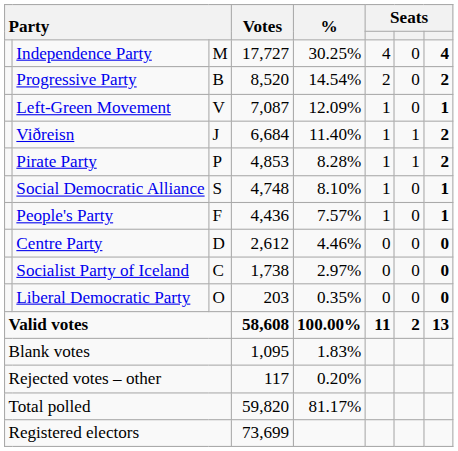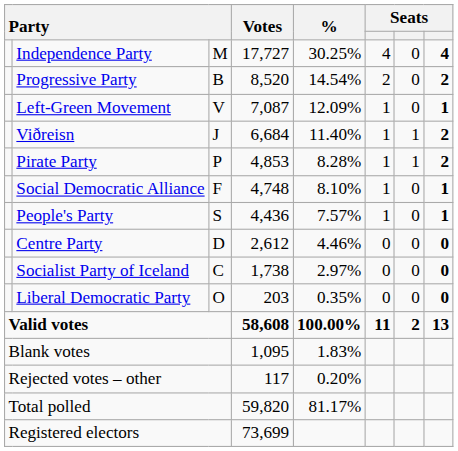 <table class="wikitable" border="1" style="text-align:right;">
 <tr>
 <th style="text-align:left;" valign=bottom rowspan=2 colspan=3>Party</th>
 <th align=center valign=bottom rowspan=2 width="50">Votes</th>
 <th align=center valign=bottom rowspan=2 width="50">%</th>
 <th colspan=3>Seats</th>
 </tr>
 <tr>
 <th align=center valign=bottom width="20"><small></small></th>
 <th align=center valign=bottom width="20"><small><a href='#'></a></small></th>
 <th align=center valign=bottom width="20"><small></small></th>
 </tr>
 <tr>
 <td></td>
 <td align=left><a href='#'>Independence Party</a></td>
 <td align=left>M</td>
 <td>17,727</td>
 <td>30.25%</td>
 <td>4</td>
 <td>0</td>
 <td><strong>4</strong></td>
 </tr>
 <tr>
 <td></td>
 <td align=left><a href='#'>Progressive Party</a></td>
 <td align=left>B</td>
 <td>8,520</td>
 <td>14.54%</td>
 <td>2</td>
 <td>0</td>
 <td><strong>2</strong></td>
 </tr>
 <tr>
 <td></td>
 <td align=left><a href='#'>Left-Green Movement</a></td>
 <td align=left>V</td>
 <td>7,087</td>
 <td>12.09%</td>
 <td>1</td>
 <td>0</td>
 <td><strong>1</strong></td>
 </tr>
 <tr>
 <td></td>
 <td align=left><a href='#'>Viðreisn</a></td>
 <td align=left>J</td>
 <td>6,684</td>
 <td>11.40%</td>
 <td>1</td>
 <td>1</td>
 <td><strong>2</strong></td>
 </tr>
 <tr>
 <td></td>
 <td align=left><a href='#'>Pirate Party</a></td>
 <td align=left>P</td>
 <td>4,853</td>
 <td>8.28%</td>
 <td>1</td>
 <td>1</td>
 <td><strong>2</strong></td>
 </tr>
 <tr>
 <td></td>
 <td align=left style="white-space: nowrap;"><a href='#'>Social Democratic Alliance</a></td>
-<td align=left>S</td>
+<td align=left>F</td>
 <td>4,748</td>
 <td>8.10%</td>
 <td>1</td>
 <td>0</td>
 <td><strong>1</strong></td>
 </tr>
 <tr>
 <td></td>
 <td align=left><a href='#'>People's Party</a></td>
-<td align=left>F</td>
+<td align=left>S</td>
 <td>4,436</td>
 <td>7.57%</td>
 <td>1</td>
 <td>0</td>
 <td><strong>1</strong></td>
 </tr>
 <tr>
 <td></td>
 <td align=left><a href='#'>Centre Party</a></td>
 <td align=left>D</td>
 <td>2,612</td>
 <td>4.46%</td>
 <td>0</td>
 <td>0</td>
 <td><strong>0</strong></td>
 </tr>
 <tr>
 <td></td>
 <td align=left><a href='#'>Socialist Party of Iceland</a></td>
 <td align=left>C</td>
 <td>1,738</td>
 <td>2.97%</td>
 <td>0</td>
 <td>0</td>
 <td><strong>0</strong></td>
 </tr>
 <tr>
 <td></td>
 <td align=left><a href='#'>Liberal Democratic Party</a></td>
 <td align=left>O</td>
 <td>203</td>
 <td>0.35%</td>
 <td>0</td>
 <td>0</td>
 <td><strong>0</strong></td>
 </tr>
 <tr style="font-weight:bold">
 <td align=left colspan=3>Valid votes</td>
 <td>58,608</td>
 <td>100.00%</td>
 <td>11</td>
 <td>2</td>
 <td>13</td>
 </tr>
 <tr>
 <td align=left colspan=3>Blank votes</td>
 <td>1,095</td>
 <td>1.83%</td>
 <td></td>
 <td></td>
 <td></td>
 </tr>
 <tr>
 <td align=left colspan=3>Rejected votes – other</td>
 <td>117</td>
 <td>0.20%</td>
 <td></td>
 <td></td>
 <td></td>
 </tr>
 <tr>
 <td align=left colspan=3>Total polled</td>
 <td>59,820</td>
 <td>81.17%</td>
 <td></td>
 <td></td>
 <td></td>
 </tr>
 <tr>
 <td align=left colspan=3>Registered electors</td>
 <td>73,699</td>
 <td></td>
 <td></td>
 <td></td>
 <td></td>
 </tr>
 </table>
